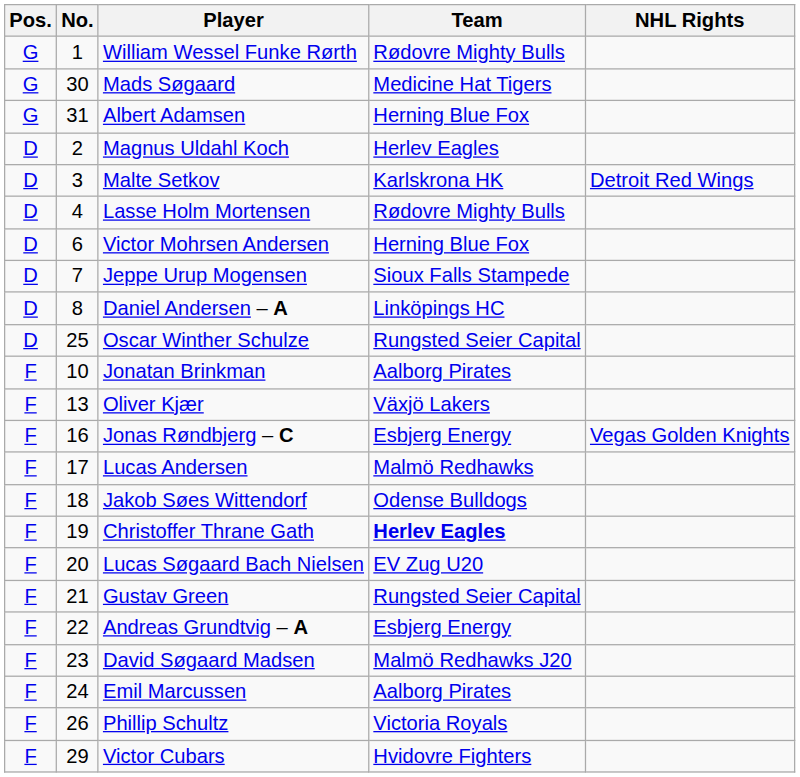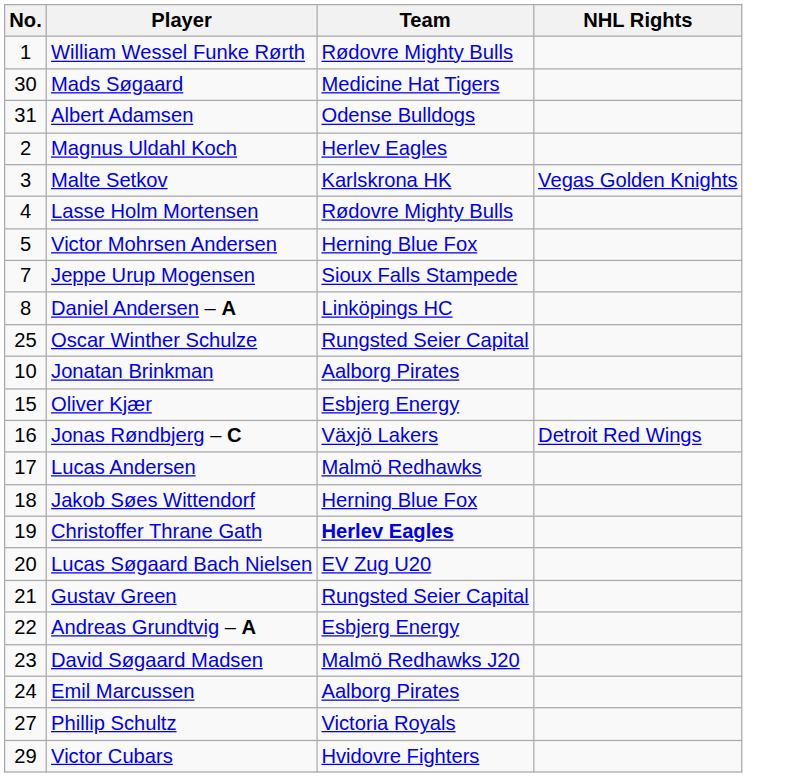 <table class="wikitable sortable">
 <tr>
-<th>Pos.</th>
 <th>No.</th>
 <th>Player</th>
 <th>Team</th>
 <th>NHL Rights</th>
 </tr>
 <tr>
-<td style="text-align:center;"><a href='#'>G</a></td>
 <td style="text-align:center;">1</td>
 <td><a href='#'>William Wessel Funke Rørth</a></td>
 <td> <a href='#'>Rødovre Mighty Bulls</a></td>
 <td></td>
 </tr>
 <tr>
-<td style="text-align:center;"><a href='#'>G</a></td>
 <td style="text-align:center;">30</td>
 <td><a href='#'>Mads Søgaard</a></td>
 <td> <a href='#'>Medicine Hat Tigers</a></td>
 <td></td>
 </tr>
 <tr>
-<td style="text-align:center;"><a href='#'>G</a></td>
 <td style="text-align:center;">31</td>
 <td><a href='#'>Albert Adamsen</a></td>
-<td> <a href='#'>Herning Blue Fox</a></td>
+<td> <a href='#'>Odense Bulldogs</a></td>
 <td></td>
 </tr>
 <tr>
-<td style="text-align:center;"><a href='#'>D</a></td>
 <td style="text-align:center;">2</td>
 <td><a href='#'>Magnus Uldahl Koch</a></td>
 <td> <a href='#'>Herlev Eagles</a></td>
 <td></td>
 </tr>
 <tr>
-<td style="text-align:center;"><a href='#'>D</a></td>
 <td style="text-align:center;">3</td>
 <td><a href='#'>Malte Setkov</a></td>
 <td> <a href='#'>Karlskrona HK</a></td>
-<td><a href='#'>Detroit Red Wings</a></td>
+<td><a href='#'>Vegas Golden Knights</a></td>
 </tr>
 <tr>
-<td style="text-align:center;"><a href='#'>D</a></td>
 <td style="text-align:center;">4</td>
 <td><a href='#'>Lasse Holm Mortensen</a></td>
 <td> <a href='#'>Rødovre Mighty Bulls</a></td>
 <td></td>
 </tr>
 <tr>
-<td style="text-align:center;"><a href='#'>D</a></td>
-<td style="text-align:center;">6</td>
+<td style="text-align:center;">5</td>
 <td><a href='#'>Victor Mohrsen Andersen</a></td>
 <td> <a href='#'>Herning Blue Fox</a></td>
 <td></td>
 </tr>
 <tr>
-<td style="text-align:center;"><a href='#'>D</a></td>
 <td style="text-align:center;">7</td>
 <td><a href='#'>Jeppe Urup Mogensen</a></td>
 <td> <a href='#'>Sioux Falls Stampede</a></td>
 <td></td>
 </tr>
 <tr>
-<td style="text-align:center;"><a href='#'>D</a></td>
 <td style="text-align:center;">8</td>
 <td><a href='#'>Daniel Andersen</a> – <strong>A</strong></td>
 <td> <a href='#'>Linköpings HC</a></td>
 <td></td>
 </tr>
 <tr>
-<td style="text-align:center;"><a href='#'>D</a></td>
 <td style="text-align:center;">25</td>
 <td><a href='#'>Oscar Winther Schulze</a></td>
 <td> <a href='#'>Rungsted Seier Capital</a></td>
 <td></td>
 </tr>
 <tr>
-<td style="text-align:center;"><a href='#'>F</a></td>
 <td style="text-align:center;">10</td>
 <td><a href='#'>Jonatan Brinkman</a></td>
 <td> <a href='#'>Aalborg Pirates</a></td>
 <td></td>
 </tr>
 <tr>
-<td style="text-align:center;"><a href='#'>F</a></td>
-<td style="text-align:center;">13</td>
+<td style="text-align:center;">15</td>
 <td><a href='#'>Oliver Kjær</a></td>
-<td> <a href='#'>Växjö Lakers</a></td>
+<td> <a href='#'>Esbjerg Energy</a></td>
 <td></td>
 </tr>
 <tr>
-<td style="text-align:center;"><a href='#'>F</a></td>
 <td style="text-align:center;">16</td>
 <td><a href='#'>Jonas Røndbjerg</a> – <strong>C</strong></td>
-<td> <a href='#'>Esbjerg Energy</a></td>
-<td><a href='#'>Vegas Golden Knights</a></td>
+<td> <a href='#'>Växjö Lakers</a></td>
+<td><a href='#'>Detroit Red Wings</a></td>
 </tr>
 <tr>
-<td style="text-align:center;"><a href='#'>F</a></td>
 <td style="text-align:center;">17</td>
 <td><a href='#'>Lucas Andersen</a></td>
 <td> <a href='#'>Malmö Redhawks</a></td>
 <td></td>
 </tr>
 <tr>
-<td style="text-align:center;"><a href='#'>F</a></td>
 <td style="text-align:center;">18</td>
 <td><a href='#'>Jakob Søes Wittendorf</a></td>
-<td> <a href='#'>Odense Bulldogs</a></td>
+<td> <a href='#'>Herning Blue Fox</a></td>
 <td></td>
 </tr>
 <tr>
-<td style="text-align:center;"><a href='#'>F</a></td>
 <td style="text-align:center;">19</td>
 <td><a href='#'>Christoffer Thrane Gath</a></td>
 <td><strong> <a href='#'>Herlev Eagles</a></strong></td>
 <td></td>
 </tr>
 <tr>
-<td style="text-align:center;"><a href='#'>F</a></td>
 <td style="text-align:center;">20</td>
 <td><a href='#'>Lucas Søgaard Bach Nielsen</a></td>
 <td> <a href='#'>EV Zug U20</a></td>
 <td></td>
 </tr>
 <tr>
-<td style="text-align:center;"><a href='#'>F</a></td>
 <td style="text-align:center;">21</td>
 <td><a href='#'>Gustav Green</a></td>
 <td> <a href='#'>Rungsted Seier Capital</a></td>
 <td></td>
 </tr>
 <tr>
-<td style="text-align:center;"><a href='#'>F</a></td>
 <td style="text-align:center;">22</td>
 <td><a href='#'>Andreas Grundtvig</a> – <strong>A</strong></td>
 <td> <a href='#'>Esbjerg Energy</a></td>
 <td></td>
 </tr>
 <tr>
-<td style="text-align:center;"><a href='#'>F</a></td>
 <td style="text-align:center;">23</td>
 <td><a href='#'>David Søgaard Madsen</a></td>
 <td> <a href='#'>Malmö Redhawks J20</a></td>
 <td></td>
 </tr>
 <tr>
-<td style="text-align:center;"><a href='#'>F</a></td>
 <td style="text-align:center;">24</td>
 <td><a href='#'>Emil Marcussen</a></td>
 <td> <a href='#'>Aalborg Pirates</a></td>
 <td></td>
 </tr>
 <tr>
-<td style="text-align:center;"><a href='#'>F</a></td>
-<td style="text-align:center;">26</td>
+<td style="text-align:center;">27</td>
 <td><a href='#'>Phillip Schultz</a></td>
 <td> <a href='#'>Victoria Royals</a></td>
 <td></td>
 </tr>
 <tr>
-<td style="text-align:center;"><a href='#'>F</a></td>
 <td style="text-align:center;">29</td>
 <td><a href='#'>Victor Cubars</a></td>
 <td> <a href='#'>Hvidovre Fighters</a></td>
 <td></td>
 </tr>
 </table>
